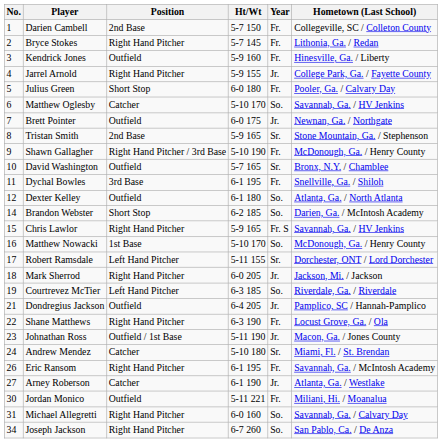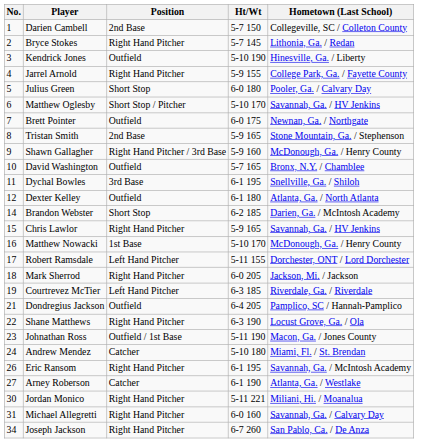 <table class="wikitable">
 <tr>
 <th>No.</th>
 <th>Player</th>
 <th>Position</th>
 <th>Ht/Wt</th>
-<th>Year</th>
 <th>Hometown (Last School)</th>
 </tr>
 <tr>
 <td>1</td>
 <td>Darien Cambell</td>
 <td>2nd Base</td>
 <td>5-7 150</td>
-<td>Fr.</td>
 <td>Collegeville, SC / <a href='#'>Colleton County</a></td>
 </tr>
 <tr>
 <td>2</td>
 <td>Bryce Stokes</td>
 <td>Right Hand Pitcher</td>
 <td>5-7 145</td>
-<td>Fr.</td>
 <td><a href='#'>Lithonia, Ga.</a> / <a href='#'>Redan</a></td>
 </tr>
 <tr>
 <td>3</td>
 <td>Kendrick Jones</td>
 <td>Outfield</td>
-<td>5-9 160</td>
-<td>Fr.</td>
+<td>5-10 190</td>
 <td><a href='#'>Hinesville, Ga.</a> / Liberty</td>
 </tr>
 <tr>
 <td>4</td>
 <td>Jarrel Arnold</td>
 <td>Right Hand Pitcher</td>
 <td>5-9 155</td>
-<td>Jr.</td>
 <td><a href='#'>College Park, Ga.</a> / <a href='#'>Fayette County</a></td>
 </tr>
 <tr>
 <td>5</td>
 <td>Julius Green</td>
 <td>Short Stop</td>
 <td>6-0 180</td>
-<td>Fr.</td>
 <td><a href='#'>Pooler, Ga.</a> / <a href='#'>Calvary Day</a></td>
 </tr>
 <tr>
 <td>6</td>
 <td>Matthew Oglesby</td>
-<td>Catcher</td>
+<td>Short Stop / Pitcher</td>
 <td>5-10 170</td>
-<td>So.</td>
 <td><a href='#'>Savannah, Ga.</a> / <a href='#'>HV Jenkins</a></td>
 </tr>
 <tr>
 <td>7</td>
 <td>Brett Pointer</td>
 <td>Outfield</td>
 <td>6-0 175</td>
-<td>Jr.</td>
 <td><a href='#'>Newnan, Ga.</a> / <a href='#'>Northgate</a></td>
 </tr>
 <tr>
 <td>8</td>
 <td>Tristan Smith</td>
 <td>2nd Base</td>
 <td>5-9 165</td>
-<td>Sr.</td>
 <td><a href='#'>Stone Mountain, Ga.</a> / Stephenson</td>
 </tr>
 <tr>
 <td>9</td>
 <td>Shawn Gallagher</td>
 <td>Right Hand Pitcher / 3rd Base</td>
-<td>5-10 190</td>
-<td>Fr.</td>
+<td>5-9 160</td>
 <td><a href='#'>McDonough, Ga.</a> / Henry County</td>
 </tr>
 <tr>
 <td>10</td>
 <td>David Washington</td>
 <td>Outfield</td>
 <td>5-7 165</td>
-<td>Sr.</td>
 <td><a href='#'>Bronx, N.Y.</a> / <a href='#'>Chamblee</a></td>
 </tr>
 <tr>
 <td>11</td>
 <td>Dychal Bowles</td>
 <td>3rd Base</td>
 <td>6-1 195</td>
-<td>Fr.</td>
 <td><a href='#'>Snellville, Ga.</a> / <a href='#'>Shiloh</a></td>
 </tr>
 <tr>
 <td>12</td>
 <td>Dexter Kelley</td>
 <td>Outfield</td>
 <td>6-1 180</td>
-<td>So.</td>
 <td><a href='#'>Atlanta, Ga.</a> / <a href='#'>North Atlanta</a></td>
 </tr>
 <tr>
 <td>14</td>
 <td>Brandon Webster</td>
 <td>Short Stop</td>
 <td>6-2 185</td>
-<td>So.</td>
 <td><a href='#'>Darien, Ga.</a> / McIntosh Academy</td>
 </tr>
 <tr>
 <td>15</td>
 <td>Chris Lawlor</td>
 <td>Right Hand Pitcher</td>
 <td>5-9 165</td>
-<td>Fr.  S</td>
 <td><a href='#'>Savannah, Ga.</a> / <a href='#'>HV Jenkins</a></td>
 </tr>
 <tr>
 <td>16</td>
 <td>Matthew Nowacki</td>
 <td>1st Base</td>
 <td>5-10 170</td>
-<td>So.</td>
 <td><a href='#'>McDonough, Ga.</a> / Henry County</td>
 </tr>
 <tr>
 <td>17</td>
 <td>Robert Ramsdale</td>
 <td>Left Hand Pitcher</td>
 <td>5-11 155</td>
-<td>Sr.</td>
 <td><a href='#'>Dorchester, ONT</a> / <a href='#'>Lord Dorchester</a></td>
 </tr>
 <tr>
 <td>18</td>
 <td>Mark Sherrod</td>
 <td>Right Hand Pitcher</td>
 <td>6-0 205</td>
-<td>Jr.</td>
 <td><a href='#'>Jackson, Mi.</a> / Jackson</td>
 </tr>
 <tr>
 <td>19</td>
 <td>Courtrevez McTier</td>
 <td>Left Hand Pitcher</td>
 <td>6-3 185</td>
-<td>So.</td>
 <td><a href='#'>Riverdale, Ga.</a> / <a href='#'>Riverdale</a></td>
 </tr>
 <tr>
 <td>21</td>
 <td>Dondregius Jackson</td>
 <td>Outfield</td>
 <td>6-4 205</td>
-<td>Jr.</td>
 <td><a href='#'>Pamplico, SC</a> / Hannah-Pamplico</td>
 </tr>
 <tr>
 <td>22</td>
 <td>Shane Matthews</td>
 <td>Right Hand Pitcher</td>
 <td>6-3 190</td>
-<td>Fr.</td>
 <td><a href='#'>Locust Grove, Ga.</a> / <a href='#'>Ola</a></td>
 </tr>
 <tr>
 <td>23</td>
 <td>Johnathan Ross</td>
 <td>Outfield / 1st Base</td>
 <td>5-11 190</td>
-<td>Jr.</td>
 <td><a href='#'>Macon, Ga.</a> / Jones County</td>
 </tr>
 <tr>
 <td>24</td>
 <td>Andrew Mendez</td>
 <td>Catcher</td>
 <td>5-10 180</td>
-<td>Sr.</td>
 <td><a href='#'>Miami, Fl.</a> / <a href='#'>St. Brendan</a></td>
 </tr>
 <tr>
 <td>26</td>
 <td>Eric Ransom</td>
 <td>Right Hand Pitcher</td>
 <td>6-1 195</td>
-<td>Fr.</td>
 <td><a href='#'>Savannah, Ga.</a> / McIntosh Academy</td>
 </tr>
 <tr>
 <td>27</td>
 <td>Arney Roberson</td>
 <td>Catcher</td>
 <td>6-1 190</td>
-<td>Jr.</td>
 <td><a href='#'>Atlanta, Ga.</a> / <a href='#'>Westlake</a></td>
 </tr>
 <tr>
 <td>30</td>
 <td>Jordan Monico</td>
-<td>Outfield</td>
+<td>Right Hand Pitcher</td>
 <td>5-11 221</td>
-<td>Fr.</td>
 <td><a href='#'>Miliani, Hi.</a> / <a href='#'>Moanalua</a></td>
 </tr>
 <tr>
 <td>31</td>
 <td>Michael Allegretti</td>
 <td>Right Hand Pitcher</td>
 <td>6-0 160</td>
-<td>So.</td>
 <td><a href='#'>Savannah, Ga.</a> / <a href='#'>Calvary Day</a></td>
 </tr>
 <tr>
 <td>34</td>
 <td>Joseph Jackson</td>
 <td>Right Hand Pitcher</td>
 <td>6-7 260</td>
-<td>So.</td>
 <td><a href='#'>San Pablo, Ca.</a> / <a href='#'>De Anza</a></td>
 </tr>
 </table>
